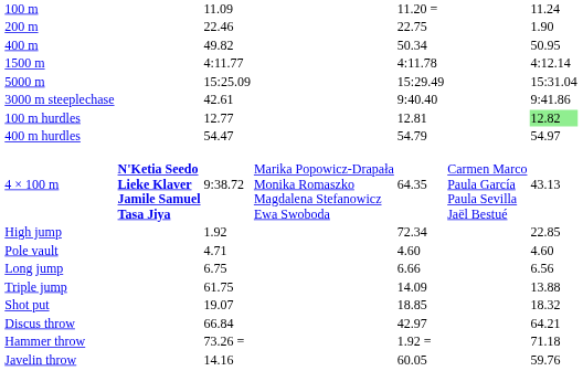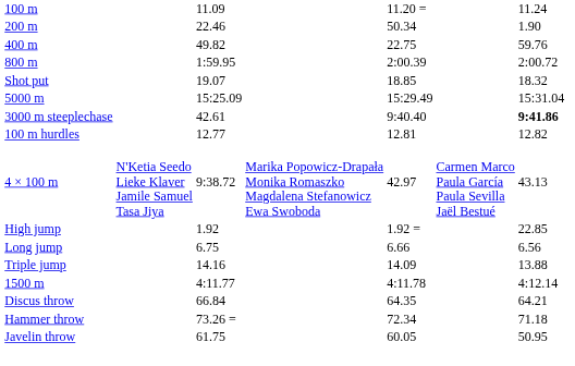 <table>
 <tr>
 <td><a href='#'>100 m</a></td>
 <td></td>
 <td>11.09 </td>
 <td></td>
 <td>11.20 =</td>
 <td></td>
 <td>11.24</td>
 </tr>
 <tr>
 <td><a href='#'>200 m</a></td>
 <td></td>
 <td>22.46 </td>
 <td></td>
-<td>22.75 </td>
+<td>50.34</td>
 <td></td>
 <td>1.90 </td>
 </tr>
 <tr>
 <td><a href='#'>400 m</a></td>
 <td></td>
 <td>49.82 </td>
 <td></td>
-<td>50.34</td>
+<td>22.75 </td>
 <td></td>
-<td>50.95 </td>
+<td>59.76 </td>
 </tr>
 <tr>
-<td><a href='#'>1500 m</a></td>
+<td><a href='#'>800 m</a></td>
 <td></td>
-<td>4:11.77</td>
+<td>1:59.95</td>
 <td></td>
-<td>4:11.78</td>
+<td>2:00.39</td>
 <td></td>
-<td>4:12.14</td>
+<td>2:00.72</td>
+</tr>
+<tr>
+<td><a href='#'>Shot put</a></td>
+<td></td>
+<td>19.07</td>
+<td></td>
+<td>18.85</td>
+<td></td>
+<td>18.32</td>
 </tr>
 <tr>
 <td><a href='#'>5000 m</a></td>
 <td></td>
 <td>15:25.09</td>
 <td></td>
 <td>15:29.49</td>
 <td></td>
 <td>15:31.04</td>
 </tr>
 <tr s>
 <td><a href='#'>3000 m steeplechase</a></td>
 <td></td>
 <td>42.61 </td>
 <td></td>
 <td>9:40.40</td>
 <td></td>
-<td>9:41.86</td>
+<td><strong>9:41.86</strong></td>
 </tr>
 <tr>
 <td><a href='#'>100 m hurdles</a></td>
 <td></td>
 <td>12.77 </td>
 <td></td>
 <td>12.81</td>
 <td></td>
-<td style="background: lightgreen;">12.82</td>
-</tr>
-<tr>
-<td><a href='#'>400 m hurdles</a></td>
-<td></td>
-<td>54.47 </td>
-<td></td>
-<td>54.79 </td>
-<td></td>
-<td>54.97</td>
+<td>12.82</td>
 </tr>
 <tr>
 <td><a href='#'>4 × 100 m</a></td>
-<td><strong><br><a href='#'>N'Ketia Seedo</a><br><a href='#'>Lieke Klaver</a><br><a href='#'>Jamile Samuel</a><br><a href='#'>Tasa Jiya</a></strong></td>
+<td><br><a href='#'>N'Ketia Seedo</a><br><a href='#'>Lieke Klaver</a><br><a href='#'>Jamile Samuel</a><br><a href='#'>Tasa Jiya</a></td>
 <td>9:38.72</td>
 <td><br><a href='#'>Marika Popowicz-Drapała</a><br><a href='#'>Monika Romaszko</a><br><a href='#'>Magdalena Stefanowicz</a><br><a href='#'>Ewa Swoboda</a></td>
-<td>64.35</td>
+<td>42.97 </td>
 <td><br><a href='#'>Carmen Marco</a><br><a href='#'>Paula García</a><br><a href='#'>Paula Sevilla</a><br><a href='#'>Jaël Bestué</a></td>
 <td>43.13 </td>
 </tr>
 <tr>
 <td><a href='#'>High jump</a></td>
 <td></td>
 <td>1.92</td>
 <td></td>
-<td>72.34</td>
+<td>1.92 =</td>
 <td></td>
 <td>22.85 </td>
-</tr>
-<tr>
-<td><a href='#'>Pole vault</a></td>
-<td></td>
-<td>4.71</td>
-<td></td>
-<td>4.60</td>
-<td></td>
-<td>4.60</td>
 </tr>
 <tr>
 <td><a href='#'>Long jump</a></td>
 <td></td>
 <td>6.75</td>
 <td></td>
 <td>6.66</td>
 <td></td>
 <td>6.56</td>
 </tr>
 <tr>
 <td><a href='#'>Triple jump</a></td>
 <td></td>
-<td>61.75 </td>
+<td>14.16 </td>
 <td></td>
 <td>14.09</td>
 <td></td>
 <td>13.88</td>
 </tr>
 <tr>
-<td><a href='#'>Shot put</a></td>
+<td><a href='#'>1500 m</a></td>
 <td></td>
-<td>19.07</td>
+<td>4:11.77</td>
 <td></td>
-<td>18.85</td>
+<td>4:11.78</td>
 <td></td>
-<td>18.32</td>
+<td>4:12.14</td>
 </tr>
 <tr>
 <td><a href='#'>Discus throw</a></td>
 <td></td>
 <td>66.84 </td>
 <td></td>
-<td>42.97 </td>
+<td>64.35</td>
 <td></td>
 <td>64.21</td>
 </tr>
 <tr>
 <td><a href='#'>Hammer throw</a></td>
 <td></td>
 <td>73.26 =</td>
 <td></td>
-<td>1.92 =</td>
+<td>72.34</td>
 <td></td>
 <td>71.18</td>
 </tr>
 <tr>
 <td><a href='#'>Javelin throw</a></td>
 <td></td>
-<td>14.16 </td>
+<td>61.75 </td>
 <td></td>
 <td>60.05 </td>
 <td></td>
-<td>59.76 </td>
+<td>50.95 </td>
 </tr>
 </table>
